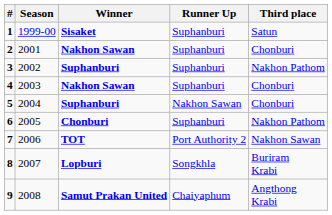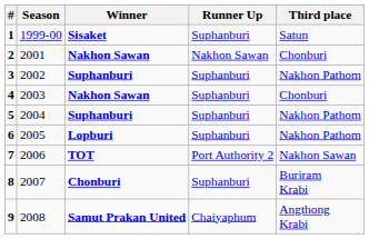 <table class="wikitable">
 <tr>
 <th>#</th>
 <th>Season</th>
 <th>Winner</th>
 <th>Runner Up</th>
 <th>Third place</th>
 </tr>
 <tr>
 <td><strong>1</strong></td>
 <td><a href='#'>1999-00</a></td>
 <td><strong><a href='#'>Sisaket</a></strong></td>
 <td><a href='#'>Suphanburi</a></td>
 <td><a href='#'>Satun</a></td>
 </tr>
 <tr>
 <td><strong>2</strong></td>
 <td>2001</td>
 <td><strong><a href='#'>Nakhon Sawan</a></strong></td>
-<td><a href='#'>Suphanburi</a></td>
+<td><a href='#'>Nakhon Sawan</a></td>
 <td><a href='#'>Chonburi</a></td>
 </tr>
 <tr>
 <td><strong>3</strong></td>
 <td>2002</td>
 <td><strong><a href='#'>Suphanburi</a></strong></td>
 <td><a href='#'>Suphanburi</a></td>
 <td><a href='#'>Nakhon Pathom</a></td>
 </tr>
 <tr>
 <td><strong>4</strong></td>
 <td>2003</td>
 <td><strong><a href='#'>Nakhon Sawan</a></strong></td>
 <td><a href='#'>Suphanburi</a></td>
 <td><a href='#'>Chonburi</a></td>
 </tr>
 <tr>
 <td><strong>5</strong></td>
 <td>2004</td>
 <td><strong><a href='#'>Suphanburi</a></strong></td>
-<td><a href='#'>Nakhon Sawan</a></td>
-<td><a href='#'>Chonburi</a></td>
+<td><a href='#'>Suphanburi</a></td>
+<td><a href='#'>Nakhon Pathom</a></td>
 </tr>
 <tr>
 <td><strong>6</strong></td>
 <td>2005</td>
-<td><strong><a href='#'>Chonburi</a></strong></td>
+<td><strong><a href='#'>Lopburi</a></strong></td>
 <td><a href='#'>Suphanburi</a></td>
 <td><a href='#'>Nakhon Pathom</a></td>
 </tr>
 <tr>
 <td><strong>7</strong></td>
 <td>2006</td>
 <td><strong><a href='#'>TOT</a></strong></td>
 <td><a href='#'>Port Authority 2</a></td>
 <td><a href='#'>Nakhon Sawan</a></td>
 </tr>
 <tr>
 <td><strong>8</strong></td>
 <td>2007</td>
-<td><strong><a href='#'>Lopburi</a></strong></td>
-<td><a href='#'>Songkhla</a></td>
+<td><strong><a href='#'>Chonburi</a></strong></td>
+<td><a href='#'>Suphanburi</a></td>
 <td><a href='#'>Buriram</a><br><a href='#'>Krabi</a></td>
 </tr>
 <tr>
 <td><strong>9</strong></td>
 <td>2008</td>
 <td><strong><a href='#'>Samut Prakan United</a></strong></td>
 <td><a href='#'>Chaiyaphum</a></td>
 <td><a href='#'>Angthong</a><br><a href='#'>Krabi</a></td>
 </tr>
 </table>
